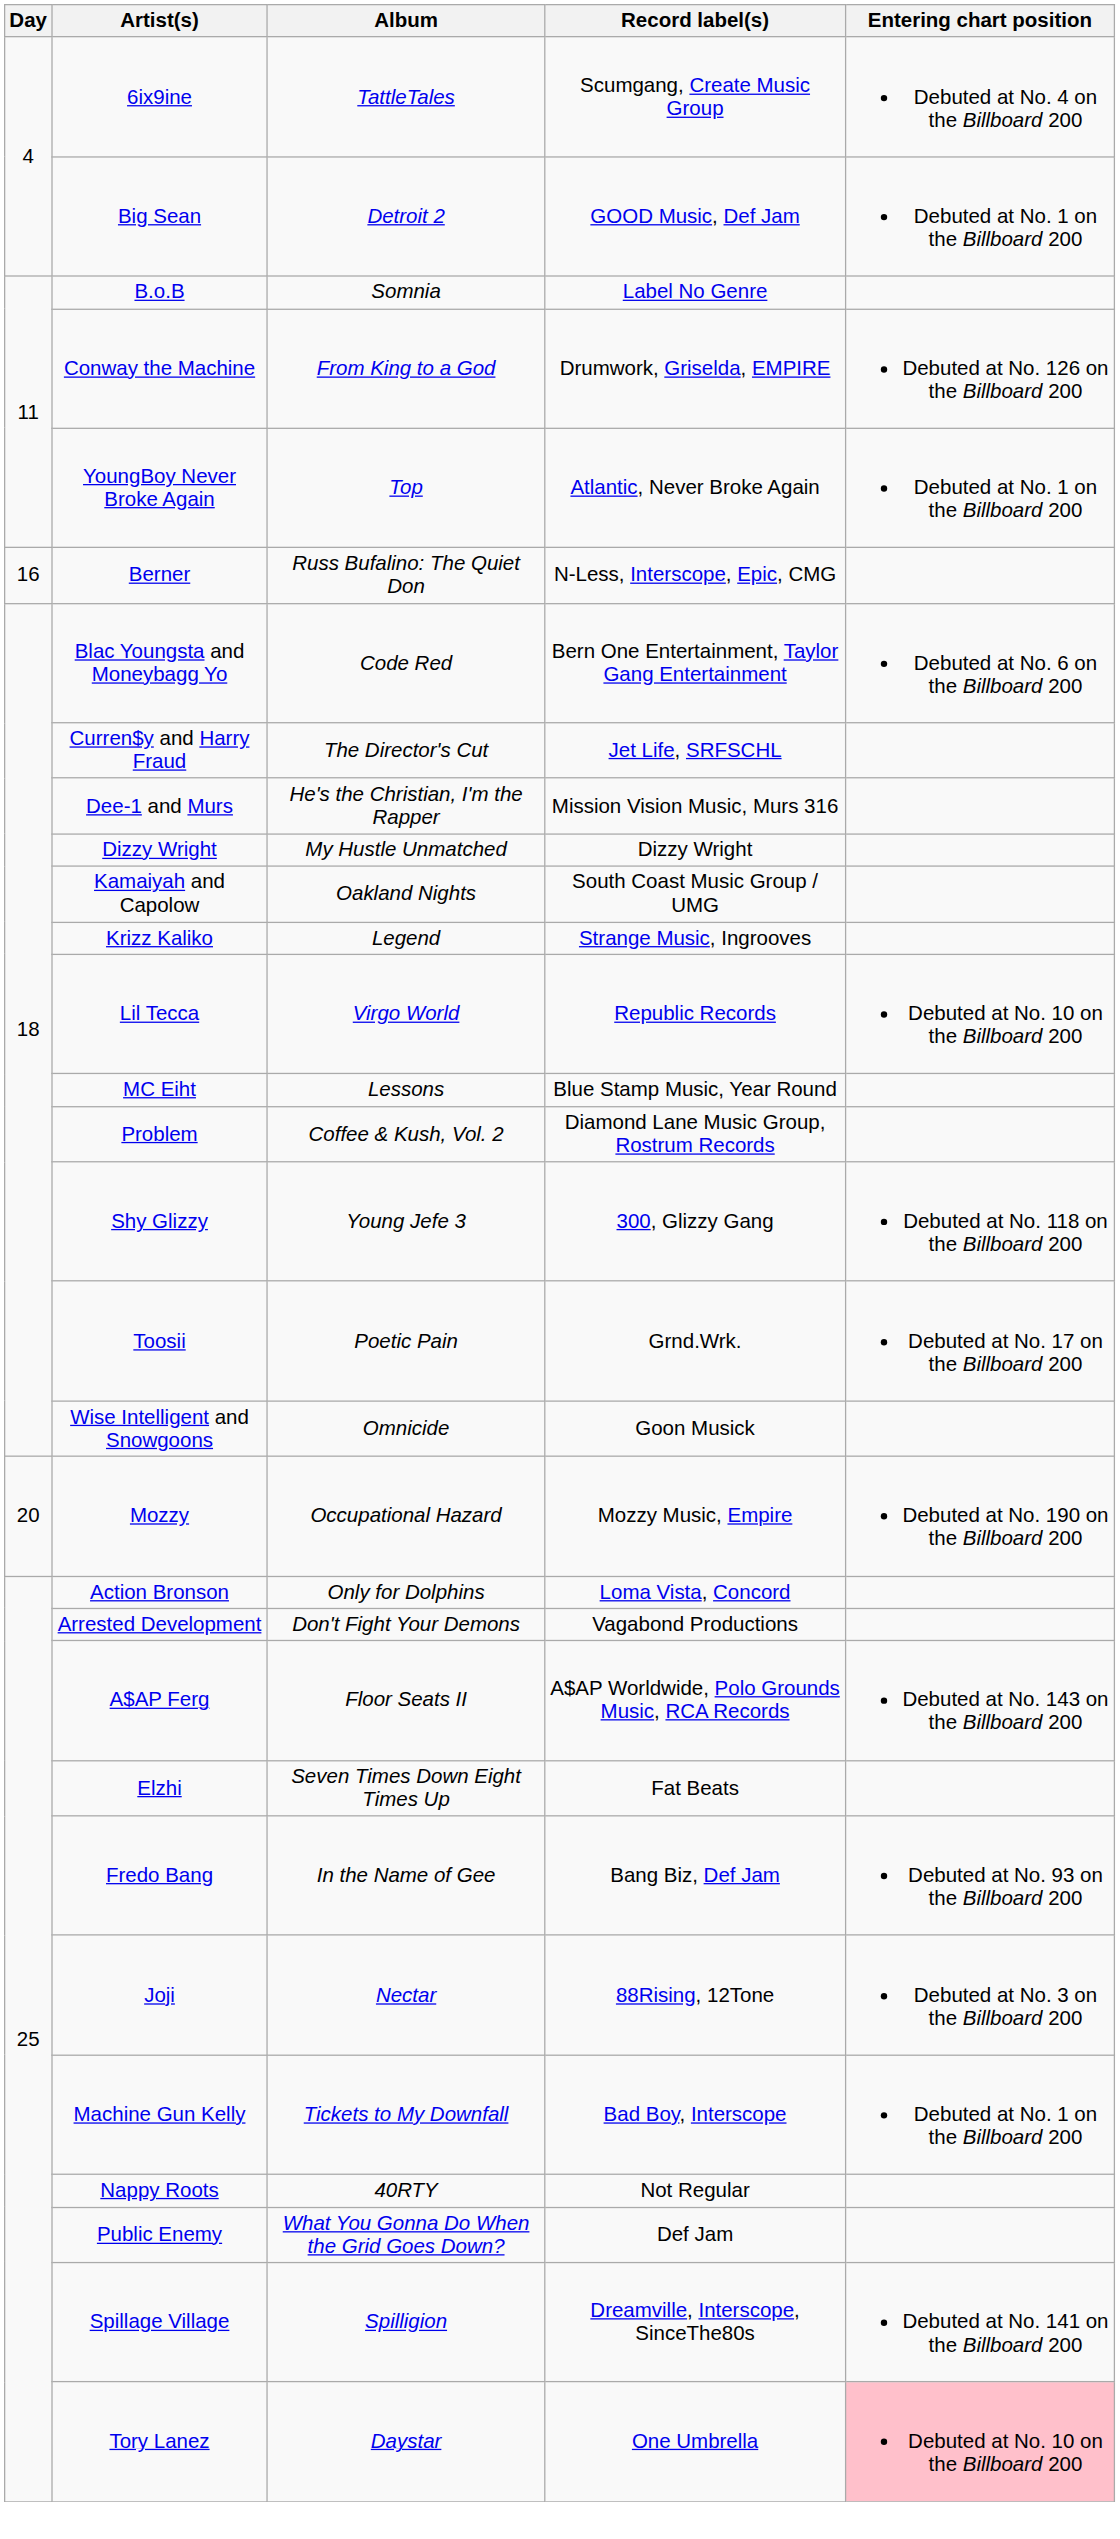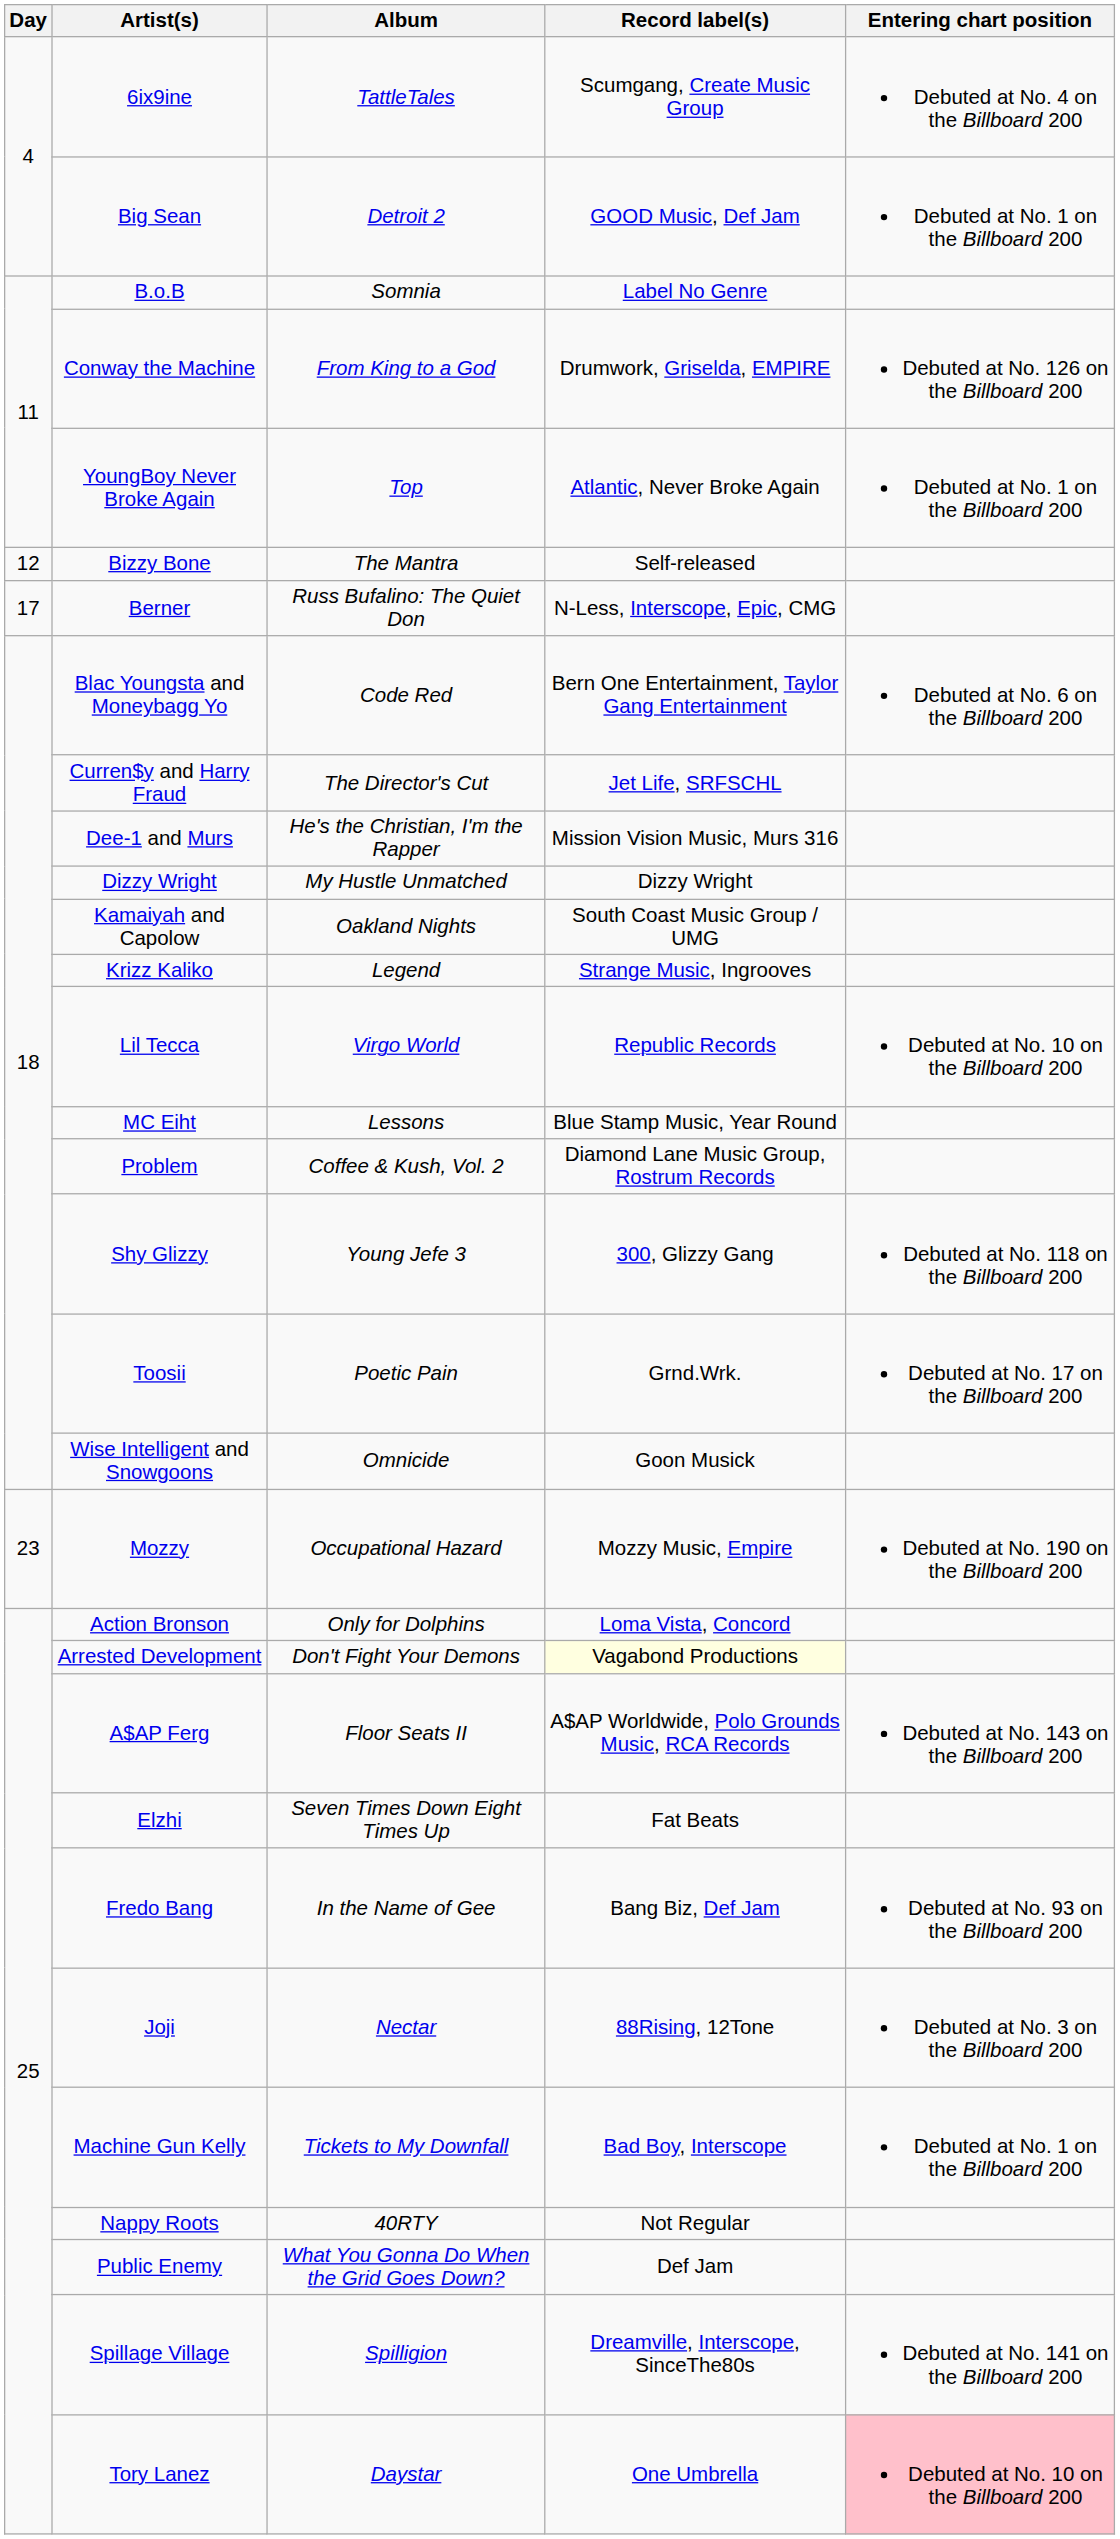 <table class="wikitable" style="text-align:center;">
 <tr>
 <th scope="col">Day</th>
 <th scope="col">Artist(s)</th>
 <th scope="col">Album</th>
 <th scope="col">Record label(s)</th>
 <th>Entering chart position</th>
 </tr>
 <tr>
 <td rowspan="2">4</td>
 <td><a href='#'>6ix9ine</a></td>
 <td><em><a href='#'>TattleTales</a></em></td>
 <td>Scumgang, <a href='#'>Create Music Group</a></td>
 <td><br><ul><li>Debuted at No. 4 on the <em>Billboard</em> 200</li></ul></td>
 </tr>
 <tr>
 <td><a href='#'>Big Sean</a></td>
 <td><em><a href='#'>Detroit 2</a></em></td>
 <td><a href='#'>GOOD Music</a>, <a href='#'>Def Jam</a></td>
 <td><br><ul><li>Debuted at No. 1 on the <em>Billboard</em> 200</li></ul></td>
 </tr>
 <tr>
 <td rowspan="3">11</td>
 <td><a href='#'>B.o.B</a></td>
 <td><em>Somnia</em></td>
 <td><a href='#'>Label No Genre</a></td>
 <td></td>
 </tr>
 <tr>
 <td><a href='#'>Conway the Machine</a></td>
 <td><em><a href='#'>From King to a God</a></em></td>
 <td>Drumwork, <a href='#'>Griselda</a>, <a href='#'>EMPIRE</a></td>
 <td><br><ul><li>Debuted at No. 126 on the <em>Billboard</em> 200</li></ul></td>
 </tr>
 <tr>
 <td><a href='#'>YoungBoy Never Broke Again</a></td>
 <td><em><a href='#'>Top</a></em></td>
 <td><a href='#'>Atlantic</a>, Never Broke Again</td>
 <td><br><ul><li>Debuted at No. 1 on the <em>Billboard</em> 200</li></ul></td>
 </tr>
 <tr>
-<td>16</td>
+<td>12</td>
+<td><a href='#'>Bizzy Bone</a></td>
+<td><em>The Mantra</em></td>
+<td>Self-released</td>
+<td></td>
+</tr>
+<tr>
+<td>17</td>
 <td><a href='#'>Berner</a></td>
 <td><em>Russ Bufalino: The Quiet Don</em></td>
 <td>N-Less, <a href='#'>Interscope</a>, <a href='#'>Epic</a>, CMG</td>
 <td></td>
 </tr>
 <tr>
 <td rowspan="12">18</td>
 <td><a href='#'>Blac Youngsta</a> and <a href='#'>Moneybagg Yo</a></td>
 <td><em>Code Red</em></td>
 <td>Bern One Entertainment, <a href='#'>Taylor Gang Entertainment</a></td>
 <td><br><ul><li>Debuted at No. 6 on the <em>Billboard</em> 200</li></ul></td>
 </tr>
 <tr>
 <td><a href='#'>Curren$y</a> and <a href='#'>Harry Fraud</a></td>
 <td><em> The Director's Cut</em></td>
 <td><a href='#'>Jet Life</a>, <a href='#'>SRFSCHL</a></td>
 <td></td>
 </tr>
 <tr>
 <td><a href='#'>Dee-1</a> and <a href='#'>Murs</a></td>
 <td><em>He's the Christian, I'm the Rapper</em></td>
 <td>Mission Vision Music, Murs 316</td>
 <td></td>
 </tr>
 <tr>
 <td><a href='#'>Dizzy Wright</a></td>
 <td><em>My Hustle Unmatched</em></td>
 <td>Dizzy Wright</td>
 <td></td>
 </tr>
 <tr>
 <td><a href='#'>Kamaiyah</a> and Capolow</td>
 <td><em>Oakland Nights</em></td>
 <td>South Coast Music Group / UMG</td>
 <td></td>
 </tr>
 <tr>
 <td><a href='#'>Krizz Kaliko</a></td>
 <td><em>Legend</em></td>
 <td><a href='#'>Strange Music</a>, Ingrooves</td>
 <td></td>
 </tr>
 <tr>
 <td><a href='#'>Lil Tecca</a></td>
 <td><em><a href='#'>Virgo World</a></em></td>
 <td><a href='#'>Republic Records</a></td>
 <td><br><ul><li>Debuted at No. 10 on the <em>Billboard</em> 200</li></ul></td>
 </tr>
 <tr>
 <td><a href='#'>MC Eiht</a></td>
 <td><em>Lessons</em></td>
 <td>Blue Stamp Music, Year Round</td>
 <td></td>
 </tr>
 <tr>
 <td><a href='#'>Problem</a></td>
 <td><em>Coffee & Kush, Vol. 2</em></td>
 <td>Diamond Lane Music Group, <a href='#'>Rostrum Records</a></td>
 <td></td>
 </tr>
 <tr>
 <td><a href='#'>Shy Glizzy</a></td>
 <td><em>Young Jefe 3</em></td>
 <td><a href='#'>300</a>, Glizzy Gang</td>
 <td><br><ul><li>Debuted at No. 118 on the <em>Billboard</em> 200</li></ul></td>
 </tr>
 <tr>
 <td><a href='#'>Toosii</a></td>
 <td><em>Poetic Pain</em></td>
 <td>Grnd.Wrk.</td>
 <td><br><ul><li>Debuted at No. 17 on the <em>Billboard</em> 200</li></ul></td>
 </tr>
 <tr>
 <td><a href='#'>Wise Intelligent</a> and <a href='#'>Snowgoons</a></td>
 <td><em>Omnicide</em></td>
 <td>Goon Musick</td>
 <td></td>
 </tr>
 <tr>
-<td rowspan="1">20</td>
+<td rowspan="1">23</td>
 <td><a href='#'>Mozzy</a></td>
 <td><em>Occupational Hazard</em></td>
 <td>Mozzy Music, <a href='#'>Empire</a></td>
 <td><br><ul><li>Debuted at No. 190 on the <em>Billboard</em> 200</li></ul></td>
 </tr>
 <tr>
 <td rowspan="11">25</td>
 <td><a href='#'>Action Bronson</a></td>
 <td><em>Only for Dolphins</em></td>
 <td><a href='#'>Loma Vista</a>, <a href='#'>Concord</a></td>
 <td></td>
 </tr>
 <tr>
 <td><a href='#'>Arrested Development</a></td>
 <td><em>Don't Fight Your Demons</em></td>
-<td>Vagabond Productions</td>
+<td style="background: lightyellow;">Vagabond Productions</td>
 <td></td>
 </tr>
 <tr>
 <td><a href='#'>A$AP Ferg</a></td>
 <td><em>Floor Seats II</em></td>
 <td>A$AP Worldwide, <a href='#'>Polo Grounds Music</a>, <a href='#'>RCA Records</a></td>
 <td><br><ul><li>Debuted at No. 143 on the <em>Billboard</em> 200</li></ul></td>
 </tr>
 <tr>
 <td><a href='#'>Elzhi</a></td>
 <td><em>Seven Times Down Eight Times Up</em></td>
 <td>Fat Beats</td>
 <td></td>
 </tr>
 <tr>
 <td><a href='#'>Fredo Bang</a></td>
 <td><em>In the Name of Gee</em></td>
 <td>Bang Biz, <a href='#'>Def Jam</a></td>
 <td><br><ul><li>Debuted at No. 93 on the <em>Billboard</em> 200</li></ul></td>
 </tr>
 <tr>
 <td><a href='#'>Joji</a></td>
 <td><em><a href='#'>Nectar</a></em></td>
 <td><a href='#'>88Rising</a>, 12Tone</td>
 <td><br><ul><li>Debuted at No. 3 on the <em>Billboard</em> 200</li></ul></td>
 </tr>
 <tr>
 <td><a href='#'>Machine Gun Kelly</a></td>
 <td><em><a href='#'>Tickets to My Downfall</a></em></td>
 <td><a href='#'>Bad Boy</a>, <a href='#'>Interscope</a></td>
 <td><br><ul><li>Debuted at No. 1 on the <em>Billboard</em> 200</li></ul></td>
 </tr>
 <tr>
 <td><a href='#'>Nappy Roots</a></td>
 <td><em>40RTY</em></td>
 <td>Not Regular</td>
 <td></td>
 </tr>
 <tr>
 <td><a href='#'>Public Enemy</a></td>
 <td><em><a href='#'>What You Gonna Do When the Grid Goes Down?</a></em></td>
 <td>Def Jam</td>
 <td></td>
 </tr>
 <tr>
 <td><a href='#'>Spillage Village</a></td>
 <td><em><a href='#'>Spilligion</a></em></td>
 <td><a href='#'>Dreamville</a>, <a href='#'>Interscope</a>, SinceThe80s</td>
 <td><br><ul><li>Debuted at No. 141 on the <em>Billboard</em> 200</li></ul></td>
 </tr>
 <tr>
 <td><a href='#'>Tory Lanez</a></td>
 <td><em><a href='#'>Daystar</a></em></td>
 <td><a href='#'>One Umbrella</a></td>
 <td style="background: pink;"><br><ul><li>Debuted at No. 10 on the <em>Billboard</em> 200</li></ul></td>
 </tr>
 </table>
